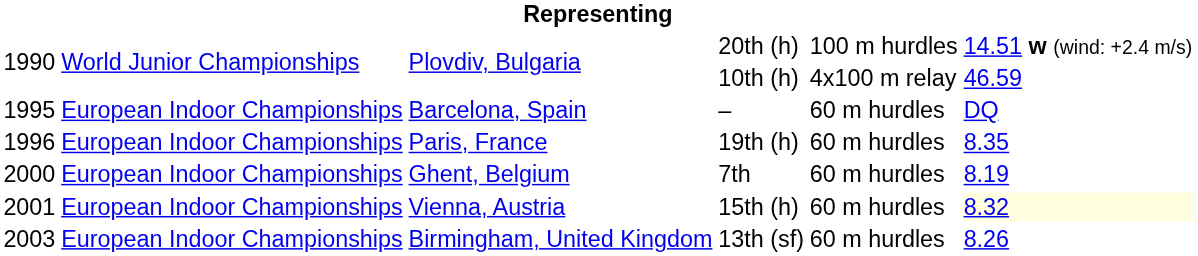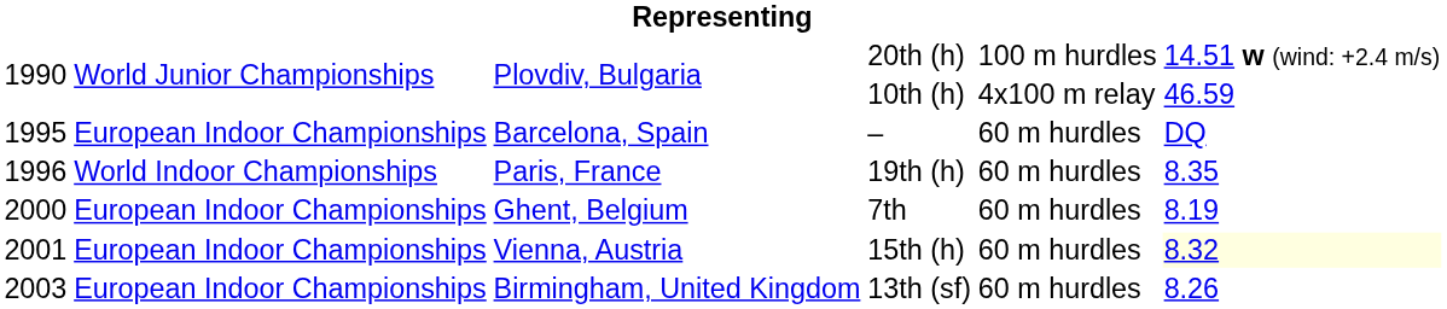 <table>
 <tr>
 <th colspan="6">Representing </th>
 </tr>
 <tr>
 <td rowspan=2>1990</td>
 <td rowspan=2><a href='#'>World Junior Championships</a></td>
 <td rowspan=2><a href='#'>Plovdiv, Bulgaria</a></td>
 <td>20th (h)</td>
 <td>100 m hurdles</td>
 <td><a href='#'>14.51</a> <strong>w</strong> <small>(wind: +2.4 m/s)</small></td>
 </tr>
 <tr>
 <td>10th (h)</td>
 <td>4x100 m relay</td>
 <td><a href='#'>46.59</a></td>
 </tr>
 <tr>
 <td>1995</td>
 <td><a href='#'>European Indoor Championships</a></td>
 <td><a href='#'>Barcelona, Spain</a></td>
 <td>–</td>
 <td>60 m hurdles</td>
 <td><a href='#'>DQ</a></td>
 </tr>
 <tr>
 <td>1996</td>
-<td><a href='#'>European Indoor Championships</a></td>
+<td><a href='#'>World Indoor Championships</a></td>
 <td><a href='#'>Paris, France</a></td>
 <td>19th (h)</td>
 <td>60 m hurdles</td>
 <td><a href='#'>8.35</a></td>
 </tr>
 <tr>
 <td>2000</td>
 <td><a href='#'>European Indoor Championships</a></td>
 <td><a href='#'>Ghent, Belgium</a></td>
 <td>7th</td>
 <td>60 m hurdles</td>
 <td><a href='#'>8.19</a></td>
 </tr>
 <tr>
 <td>2001</td>
 <td><a href='#'>European Indoor Championships</a></td>
 <td><a href='#'>Vienna, Austria</a></td>
 <td>15th (h)</td>
 <td>60 m hurdles</td>
 <td style="background: lightyellow;"><a href='#'>8.32</a></td>
 </tr>
 <tr>
 <td>2003</td>
 <td><a href='#'>European Indoor Championships</a></td>
 <td><a href='#'>Birmingham, United Kingdom</a></td>
 <td>13th (sf)</td>
 <td>60 m hurdles</td>
 <td><a href='#'>8.26</a></td>
 </tr>
 </table>
